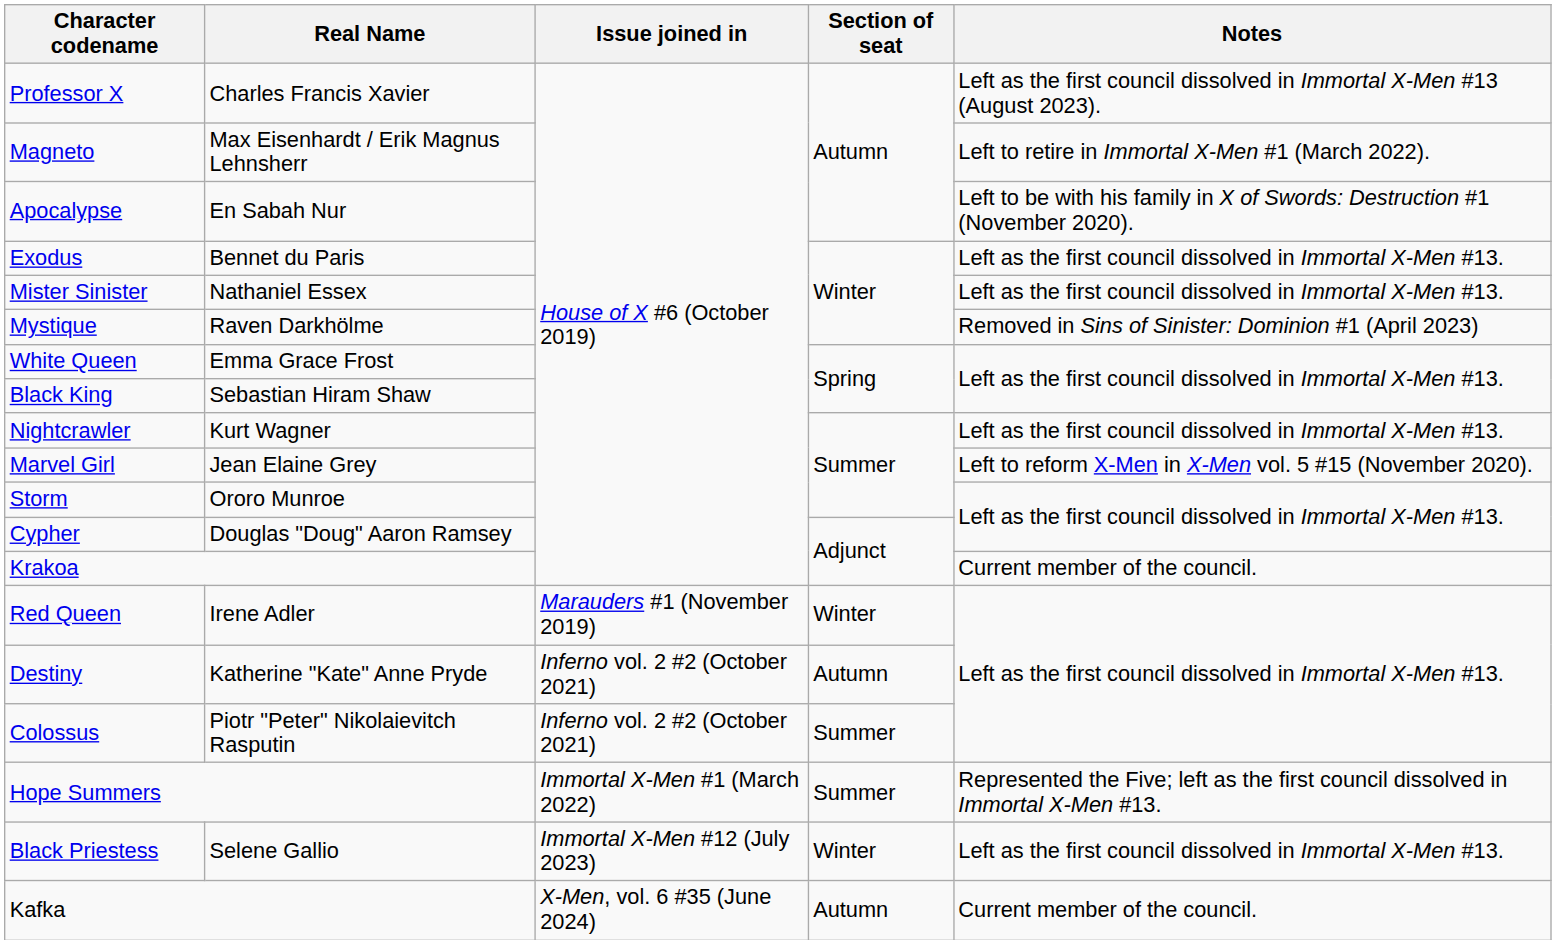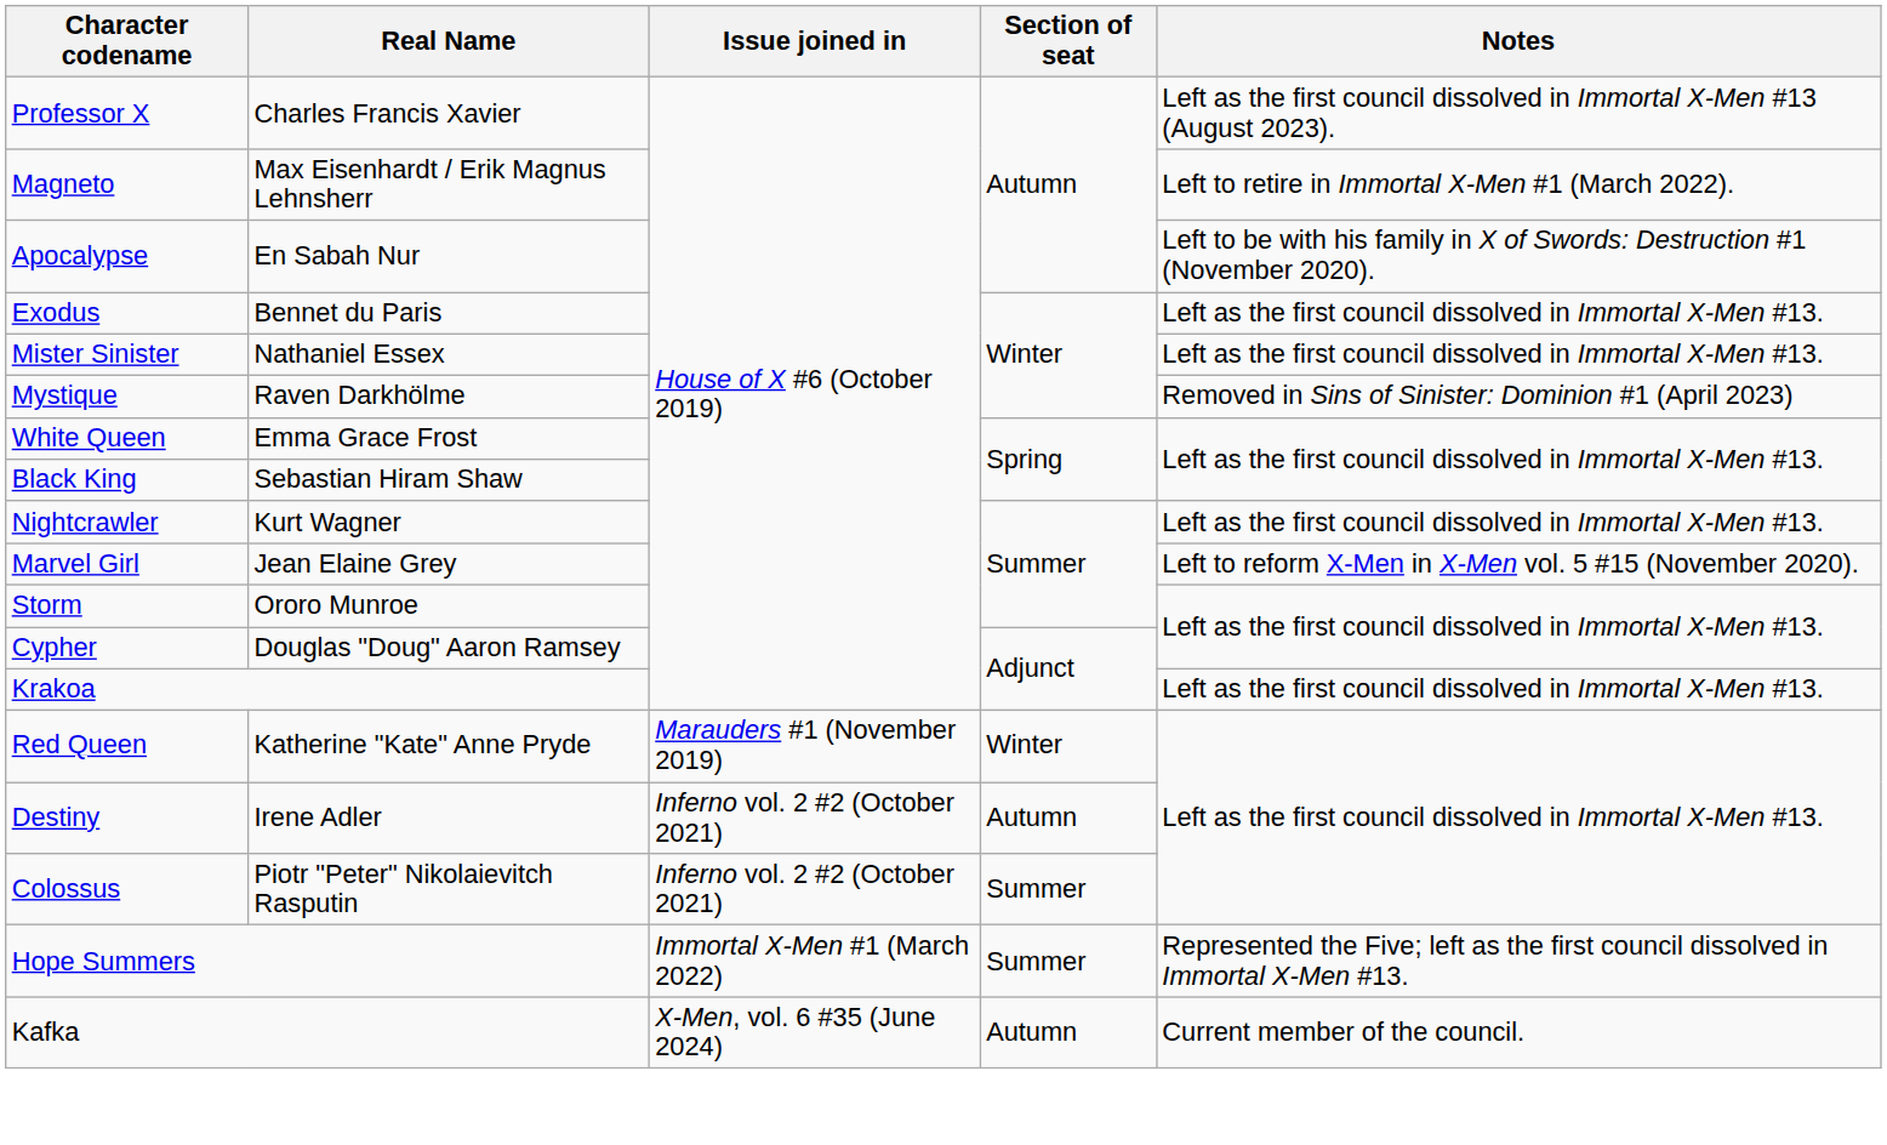 <table class="wikitable sortable" style="width:90%;">
 <tr>
 <th>Character codename</th>
 <th>Real Name</th>
 <th>Issue joined in</th>
 <th>Section of seat</th>
 <th>Notes</th>
 </tr>
 <tr>
 <td><a href='#'>Professor X</a></td>
 <td>Charles Francis Xavier</td>
 <td rowspan=13><em><a href='#'>House of X</a></em> #6 (October 2019)</td>
 <td rowspan=3>Autumn</td>
 <td>Left as the first council dissolved in <em>Immortal X-Men</em> #13 (August 2023).</td>
 </tr>
 <tr>
 <td><a href='#'>Magneto</a></td>
 <td>Max Eisenhardt / Erik Magnus Lehnsherr</td>
 <td>Left to retire in <em>Immortal X-Men</em> #1 (March 2022).</td>
 </tr>
 <tr>
 <td><a href='#'>Apocalypse</a></td>
 <td>En Sabah Nur</td>
 <td>Left to be with his family in <em>X of Swords: Destruction</em> #1 (November 2020).</td>
 </tr>
 <tr>
 <td><a href='#'>Exodus</a></td>
 <td>Bennet du Paris</td>
 <td rowspan=3>Winter</td>
 <td>Left as the first council dissolved in <em>Immortal X-Men</em> #13.</td>
 </tr>
 <tr>
 <td><a href='#'>Mister Sinister</a></td>
 <td>Nathaniel Essex</td>
 <td>Left as the first council dissolved in <em>Immortal X-Men</em> #13.</td>
 </tr>
 <tr>
 <td><a href='#'>Mystique</a></td>
 <td>Raven Darkhölme</td>
 <td>Removed in <em>Sins of Sinister: Dominion</em> #1 (April 2023)</td>
 </tr>
 <tr>
 <td><a href='#'>White Queen</a></td>
 <td>Emma Grace Frost</td>
 <td rowspan=2>Spring</td>
 <td rowspan=2>Left as the first council dissolved in <em>Immortal X-Men</em> #13.</td>
 </tr>
 <tr>
 <td><a href='#'>Black King</a></td>
 <td>Sebastian Hiram Shaw</td>
 </tr>
 <tr>
 <td><a href='#'>Nightcrawler</a></td>
 <td>Kurt Wagner</td>
 <td rowspan=3>Summer</td>
 <td>Left as the first council dissolved in <em>Immortal X-Men</em> #13.</td>
 </tr>
 <tr>
 <td><a href='#'>Marvel Girl</a></td>
 <td>Jean Elaine Grey</td>
 <td>Left to reform <a href='#'>X-Men</a> in <em><a href='#'>X-Men</a></em> vol. 5 #15 (November 2020).</td>
 </tr>
 <tr>
 <td><a href='#'>Storm</a></td>
 <td>Ororo Munroe</td>
 <td rowspan=2>Left as the first council dissolved in <em>Immortal X-Men</em> #13.</td>
 </tr>
 <tr>
 <td><a href='#'>Cypher</a></td>
 <td>Douglas "Doug" Aaron Ramsey</td>
 <td rowspan=2>Adjunct</td>
 </tr>
 <tr>
 <td colspan=2><a href='#'>Krakoa</a></td>
-<td>Current member of the council.</td>
+<td>Left as the first council dissolved in <em>Immortal X-Men</em> #13.</td>
 </tr>
 <tr>
 <td><a href='#'>Red Queen</a></td>
-<td>Irene Adler</td>
+<td>Katherine "Kate" Anne Pryde</td>
 <td><em><a href='#'>Marauders</a></em> #1 (November 2019)</td>
 <td>Winter</td>
 <td rowspan=3>Left as the first council dissolved in <em>Immortal X-Men</em> #13.</td>
 </tr>
 <tr>
 <td><a href='#'>Destiny</a></td>
-<td>Katherine "Kate" Anne Pryde</td>
+<td>Irene Adler</td>
 <td><em>Inferno</em> vol. 2 #2 (October 2021)</td>
 <td>Autumn</td>
 </tr>
 <tr>
 <td><a href='#'>Colossus</a></td>
 <td>Piotr "Peter" Nikolaievitch Rasputin</td>
 <td><em>Inferno</em> vol. 2 #2 (October 2021)</td>
 <td>Summer</td>
 </tr>
 <tr>
 <td colspan=2><a href='#'>Hope Summers</a></td>
 <td><em>Immortal X-Men</em> #1 (March 2022)</td>
 <td>Summer</td>
 <td>Represented the Five;  left as the first council dissolved in <em>Immortal X-Men</em> #13.</td>
 </tr>
 <tr>
-<td><a href='#'>Black Priestess</a></td>
-<td>Selene Gallio</td>
-<td><em>Immortal X-Men</em> #12 (July 2023)</td>
-<td>Winter</td>
-<td>Left as the first council dissolved in <em>Immortal X-Men</em> #13.</td>
-</tr>
-<tr>
 <td colspan=2>Kafka</td>
 <td><em>X-Men</em>, vol. 6 #35 (June 2024)</td>
 <td>Autumn</td>
 <td>Current member of the council.</td>
 </tr>
 </table>
